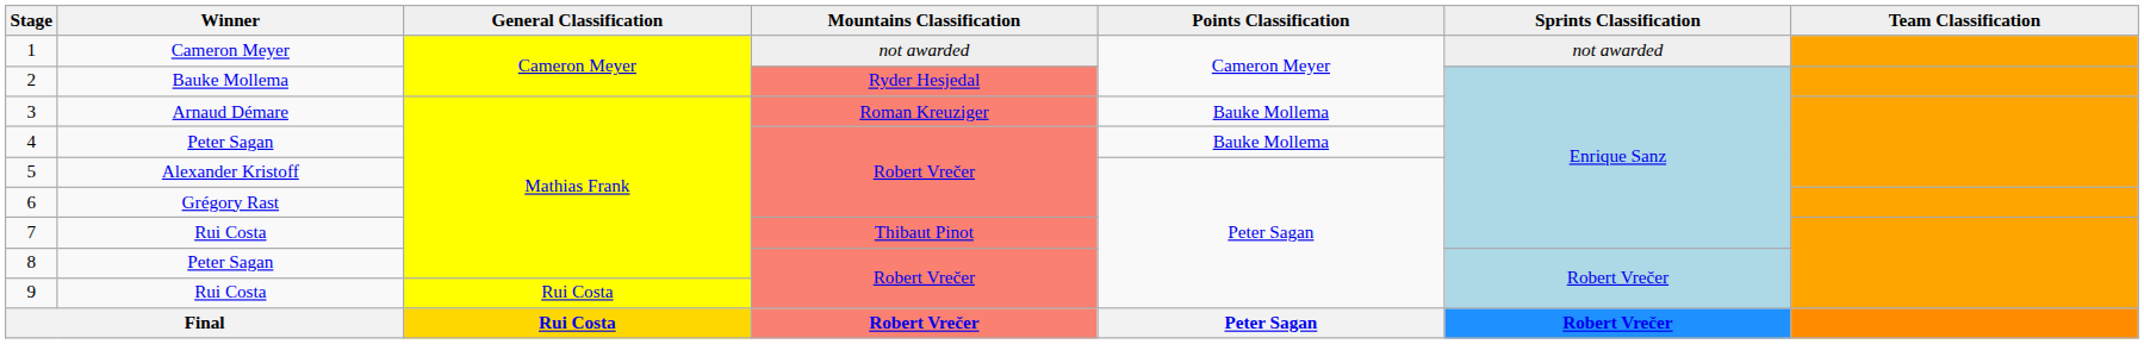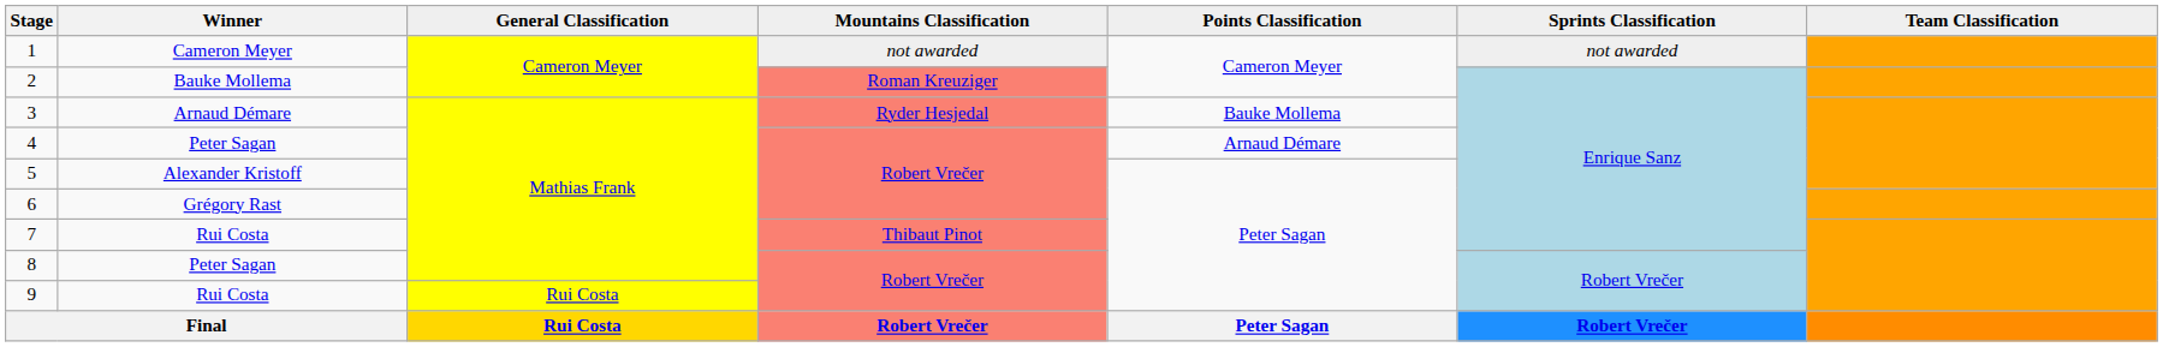 <table class="wikitable" style="text-align: center; font-size:smaller;">
 <tr style="background-color: #efefef;">
 <th width="2%">Stage</th>
 <th width="16%">Winner</th>
 <th style="background:#efefef;" width="16%"><strong>General Classification</strong><br></th>
 <th style="background:#efefef;" width="16%"><strong>Mountains Classification</strong><br></th>
 <th style="background:#efefef;" width="16%"><strong>Points Classification</strong><br></th>
 <th style="background:#efefef;" width="16%"><strong>Sprints Classification</strong><br></th>
 <th style="background:#efefef;" width="16%"><strong>Team Classification</strong><br></th>
 </tr>
 <tr>
 <td>1</td>
 <td><a href='#'>Cameron Meyer</a></td>
 <td style="background:yellow;" rowspan=2><a href='#'>Cameron Meyer</a></td>
 <td style="background:#EFEFEF;"><em>not awarded</em></td>
 <td style="background:offwhite;" rowspan=2><a href='#'>Cameron Meyer</a></td>
 <td style="background:#EFEFEF;"><em>not awarded</em></td>
 <td style="background:orange;"></td>
 </tr>
 <tr>
 <td>2</td>
 <td><a href='#'>Bauke Mollema</a></td>
-<td style="background:salmon;"><a href='#'>Ryder Hesjedal</a></td>
+<td style="background:salmon;"><a href='#'>Roman Kreuziger</a></td>
 <td style="background:lightblue;" rowspan=6><a href='#'>Enrique Sanz</a></td>
 <td style="background:orange;"></td>
 </tr>
 <tr>
 <td>3</td>
 <td><a href='#'>Arnaud Démare</a></td>
 <td style="background:yellow;" rowspan=6><a href='#'>Mathias Frank</a></td>
-<td style="background:salmon;"><a href='#'>Roman Kreuziger</a></td>
+<td style="background:salmon;"><a href='#'>Ryder Hesjedal</a></td>
 <td style="background:offwhite;"><a href='#'>Bauke Mollema</a></td>
 <td style="background:orange;" rowspan=3></td>
 </tr>
 <tr>
 <td>4</td>
 <td><a href='#'>Peter Sagan</a></td>
 <td style="background:salmon;" rowspan=3><a href='#'>Robert Vrečer</a></td>
-<td style="background:offwhite;"><a href='#'>Bauke Mollema</a></td>
+<td style="background:offwhite;"><a href='#'>Arnaud Démare</a></td>
 </tr>
 <tr>
 <td>5</td>
 <td><a href='#'>Alexander Kristoff</a></td>
 <td style="background:offwhite;" rowspan=5><a href='#'>Peter Sagan</a></td>
 </tr>
 <tr>
 <td>6</td>
 <td><a href='#'>Grégory Rast</a></td>
 <td style="background:orange;"></td>
 </tr>
 <tr>
 <td>7</td>
 <td><a href='#'>Rui Costa</a></td>
 <td style="background:salmon;"><a href='#'>Thibaut Pinot</a></td>
 <td style="background:orange;" rowspan=3></td>
 </tr>
 <tr>
 <td>8</td>
 <td><a href='#'>Peter Sagan</a></td>
 <td style="background:salmon;" rowspan=2><a href='#'>Robert Vrečer</a></td>
 <td style="background:lightblue;" rowspan=2><a href='#'>Robert Vrečer</a></td>
 </tr>
 <tr>
 <td>9</td>
 <td><a href='#'>Rui Costa</a></td>
 <td style="background:yellow;"><a href='#'>Rui Costa</a></td>
 </tr>
 <tr>
 <th colspan=2><strong>Final</strong></th>
 <th style="background:gold;"><a href='#'>Rui Costa</a></th>
 <th style="background:salmon;"><a href='#'>Robert Vrečer</a></th>
 <th style="background:offwhite;"><a href='#'>Peter Sagan</a></th>
 <th style="background:dodgerblue;"><a href='#'>Robert Vrečer</a></th>
 <th style="background:#FF8C00;"></th>
 </tr>
 </table>
